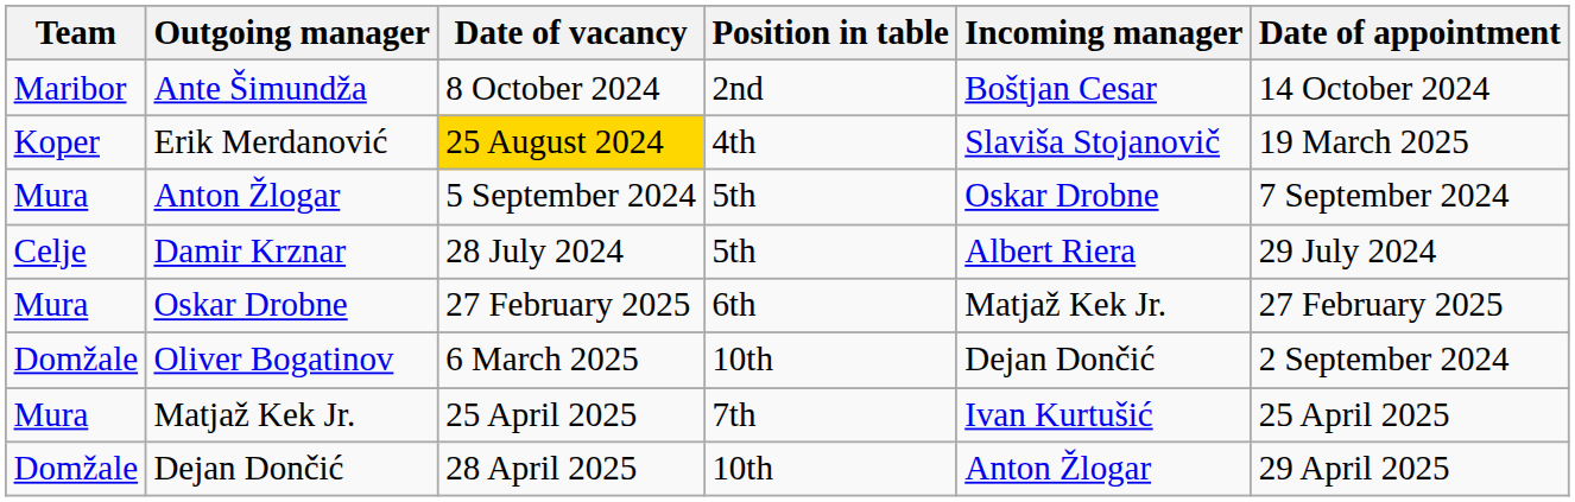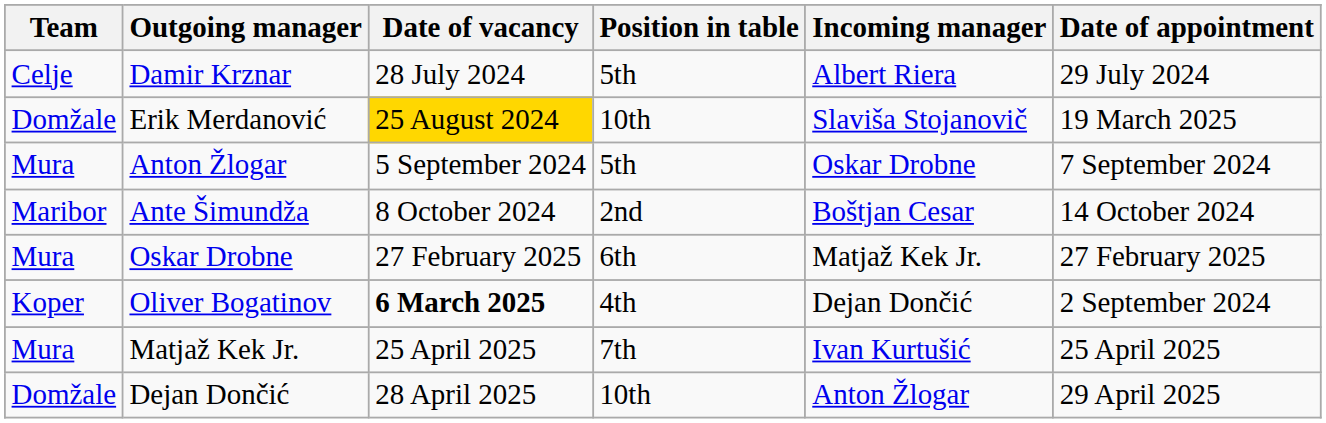 <table class="wikitable sortable">
 <tr>
 <th>Team</th>
 <th>Outgoing manager</th>
 <th>Date of vacancy</th>
 <th>Position in table</th>
 <th>Incoming manager</th>
 <th>Date of appointment</th>
 </tr>
 <tr>
-<td><a href='#'>Maribor</a></td>
-<td> <a href='#'>Ante Šimundža</a></td>
-<td>8 October 2024</td>
-<td>2nd</td>
-<td> <a href='#'>Boštjan Cesar</a></td>
-<td>14 October 2024</td>
+<td><a href='#'>Celje</a></td>
+<td> <a href='#'>Damir Krznar</a></td>
+<td>28 July 2024</td>
+<td>5th</td>
+<td> <a href='#'>Albert Riera</a></td>
+<td>29 July 2024</td>
 </tr>
 <tr>
-<td><a href='#'>Koper</a></td>
+<td><a href='#'>Domžale</a></td>
 <td> Erik Merdanović</td>
 <td style="background: gold;">25 August 2024</td>
-<td>4th</td>
+<td>10th</td>
 <td> <a href='#'>Slaviša Stojanovič</a></td>
 <td>19 March 2025</td>
 </tr>
 <tr>
 <td><a href='#'>Mura</a></td>
 <td> <a href='#'>Anton Žlogar</a></td>
 <td>5 September 2024</td>
 <td>5th</td>
 <td> <a href='#'>Oskar Drobne</a></td>
 <td>7 September 2024</td>
 </tr>
 <tr>
-<td><a href='#'>Celje</a></td>
-<td> <a href='#'>Damir Krznar</a></td>
-<td>28 July 2024</td>
-<td>5th</td>
-<td> <a href='#'>Albert Riera</a></td>
-<td>29 July 2024</td>
+<td><a href='#'>Maribor</a></td>
+<td> <a href='#'>Ante Šimundža</a></td>
+<td>8 October 2024</td>
+<td>2nd</td>
+<td> <a href='#'>Boštjan Cesar</a></td>
+<td>14 October 2024</td>
 </tr>
 <tr>
 <td><a href='#'>Mura</a></td>
 <td> <a href='#'>Oskar Drobne</a></td>
 <td>27 February 2025</td>
 <td>6th</td>
 <td> Matjaž Kek Jr.</td>
 <td>27 February 2025</td>
 </tr>
 <tr>
-<td><a href='#'>Domžale</a></td>
+<td><a href='#'>Koper</a></td>
 <td> <a href='#'>Oliver Bogatinov</a></td>
-<td>6 March 2025</td>
-<td>10th</td>
+<td><strong>6 March 2025</strong></td>
+<td>4th</td>
 <td> Dejan Dončić</td>
 <td>2 September 2024</td>
 </tr>
 <tr>
 <td><a href='#'>Mura</a></td>
 <td> Matjaž Kek Jr.</td>
 <td>25 April 2025</td>
 <td>7th</td>
 <td> <a href='#'>Ivan Kurtušić</a></td>
 <td>25 April 2025</td>
 </tr>
 <tr>
 <td><a href='#'>Domžale</a></td>
 <td> Dejan Dončić</td>
 <td>28 April 2025</td>
 <td>10th</td>
 <td> <a href='#'>Anton Žlogar</a></td>
 <td>29 April 2025</td>
 </tr>
 </table>
